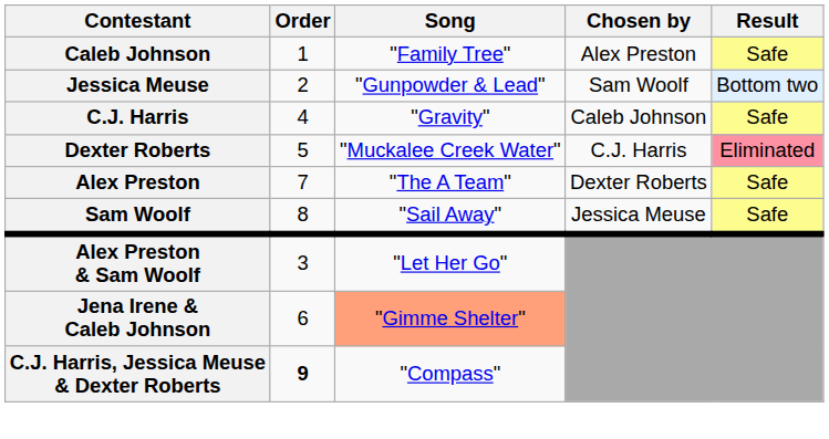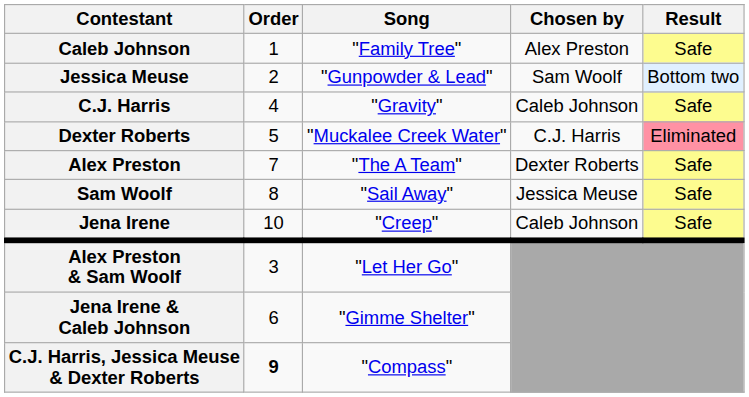 <table class="wikitable unsortable" style="text-align:center;">
 <tr>
 <th scope="col">Contestant</th>
 <th scope="col">Order</th>
 <th scope="col">Song</th>
 <th scope="col">Chosen by</th>
 <th scope="col">Result</th>
 </tr>
 <tr>
 <th scope="row">Caleb Johnson</th>
 <td>1</td>
 <td>"<a href='#'>Family Tree</a>"</td>
 <td>Alex Preston</td>
 <td style="background:#fdfc8f;">Safe</td>
 </tr>
 <tr>
 <th scope="row">Jessica Meuse</th>
 <td>2</td>
 <td>"<a href='#'>Gunpowder & Lead</a>"</td>
 <td>Sam Woolf</td>
 <td bgcolor="E0F0FF">Bottom two</td>
 </tr>
 <tr>
 <th scope="row">C.J. Harris</th>
 <td>4</td>
 <td>"<a href='#'>Gravity</a>"</td>
 <td>Caleb Johnson</td>
 <td style="background:#fdfc8f;">Safe</td>
 </tr>
 <tr>
 <th scope="row">Dexter Roberts</th>
 <td>5</td>
 <td>"<a href='#'>Muckalee Creek Water</a>"</td>
 <td>C.J. Harris</td>
 <td bgcolor="FF91A4">Eliminated</td>
 </tr>
 <tr>
 <th scope="row">Alex Preston</th>
 <td>7</td>
 <td>"<a href='#'>The A Team</a>"</td>
 <td>Dexter Roberts</td>
 <td style="background:#fdfc8f;">Safe</td>
 </tr>
 <tr>
 <th scope="row">Sam Woolf</th>
 <td>8</td>
 <td>"<a href='#'>Sail Away</a>"</td>
 <td>Jessica Meuse</td>
 <td style="background:#fdfc8f;">Safe</td>
 </tr>
+<tr>
+<th scope="row">Jena Irene</th>
+<td>10</td>
+<td>"<a href='#'>Creep</a>"</td>
+<td>Caleb Johnson</td>
+<td style="background:#fdfc8f;">Safe</td>
+</tr>
 <tr style="border-top:5px solid">
 <th scope="row">Alex Preston<br>& Sam Woolf</th>
 <td>3</td>
 <td>"<a href='#'>Let Her Go</a>"</td>
 <td colspan="2" rowspan="3" bgcolor="darkgray"></td>
 </tr>
 <tr>
 <th scope="row">Jena Irene &<br>Caleb Johnson</th>
 <td>6</td>
-<td style="background: lightsalmon;">"<a href='#'>Gimme Shelter</a>"</td>
+<td>"<a href='#'>Gimme Shelter</a>"</td>
 </tr>
 <tr>
 <th scope="row">C.J. Harris, Jessica Meuse<br>& Dexter Roberts</th>
 <td><strong>9</strong></td>
 <td>"<a href='#'>Compass</a>"</td>
 </tr>
 </table>
